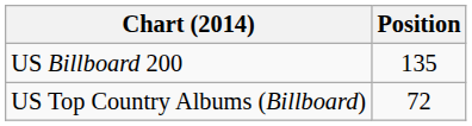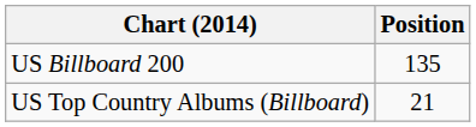 <table class="wikitable">
 <tr>
 <th>Chart (2014)</th>
 <th>Position</th>
 </tr>
 <tr>
 <td>US <em>Billboard</em> 200</td>
 <td style="text-align:center;">135</td>
 </tr>
 <tr>
 <td>US Top Country Albums (<em>Billboard</em>)</td>
-<td style="text-align:center;">72</td>
+<td style="text-align:center;">21</td>
 </tr>
 </table>
